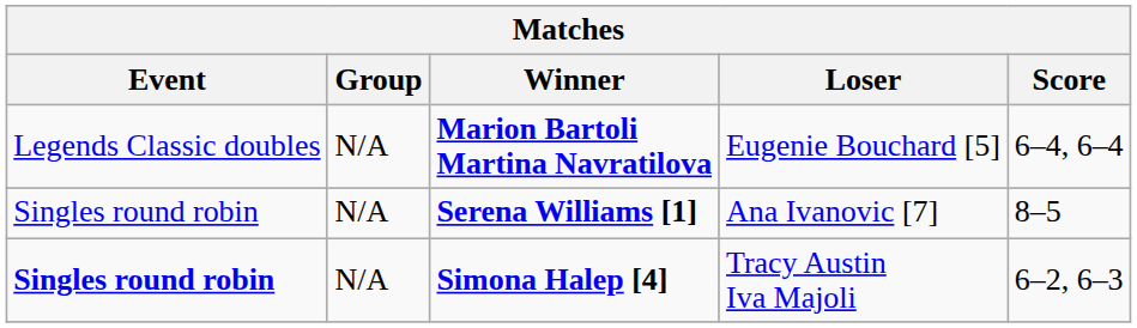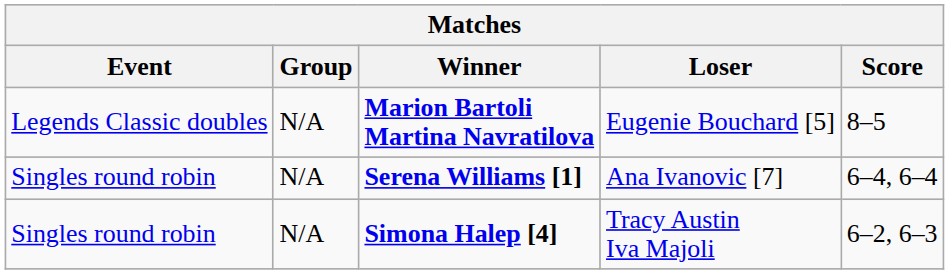 <table class="wikitable collapsible uncollapsed" style="margin:1em auto;">
 <tr>
 <th colspan=6>Matches</th>
 </tr>
 <tr>
 <th>Event</th>
 <th>Group</th>
 <th>Winner</th>
 <th>Loser</th>
 <th>Score</th>
 </tr>
 <tr align=left>
 <td><a href='#'>Legends Classic doubles</a></td>
 <td>N/A</td>
 <td><strong> <a href='#'>Marion Bartoli</a> <br>  <a href='#'>Martina Navratilova</a></strong></td>
 <td> <a href='#'>Eugenie Bouchard</a> [5]</td>
-<td>6–4, 6–4</td>
+<td>8–5</td>
 </tr>
 <tr align=left>
 <td><a href='#'>Singles round robin</a></td>
 <td>N/A</td>
 <td><strong> <a href='#'>Serena Williams</a> [1]</strong></td>
 <td> <a href='#'>Ana Ivanovic</a> [7]</td>
-<td>8–5</td>
+<td>6–4, 6–4</td>
 </tr>
 <tr align=left>
-<td><strong><a href='#'>Singles round robin</a></strong></td>
+<td><a href='#'>Singles round robin</a></td>
 <td>N/A</td>
 <td><strong> <a href='#'>Simona Halep</a> [4]</strong></td>
 <td> <a href='#'>Tracy Austin</a> <br>  <a href='#'>Iva Majoli</a></td>
 <td>6–2, 6–3</td>
 </tr>
 </table>
